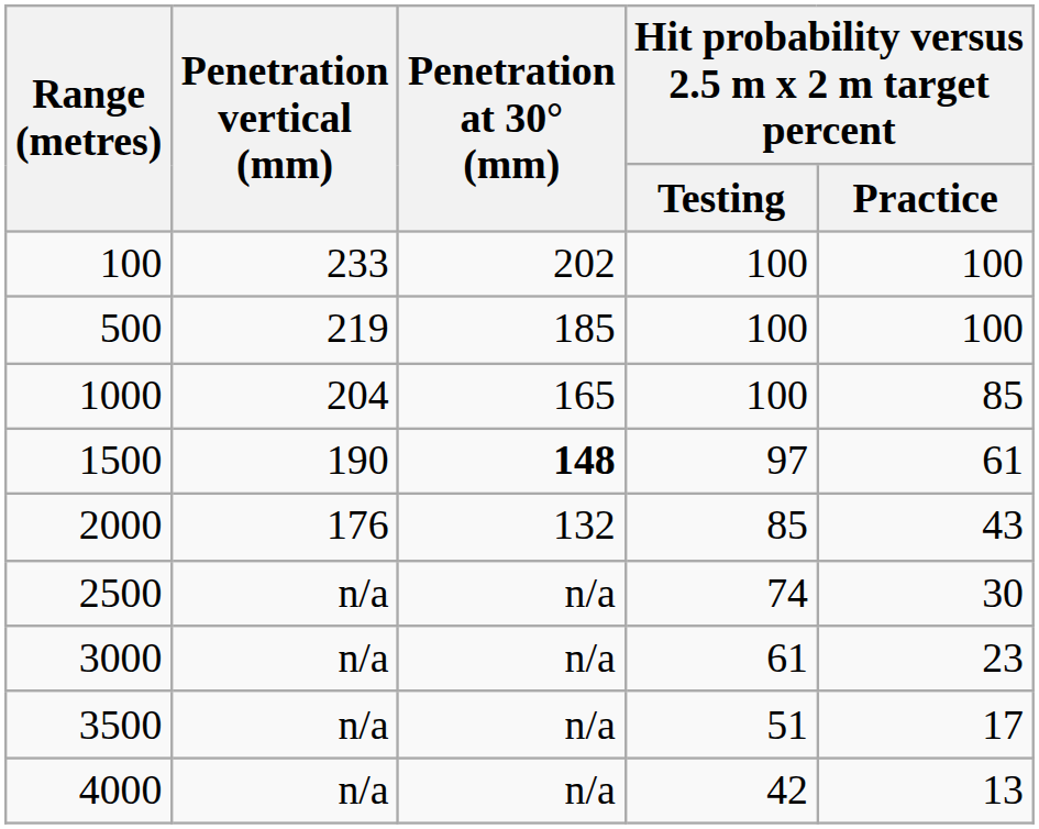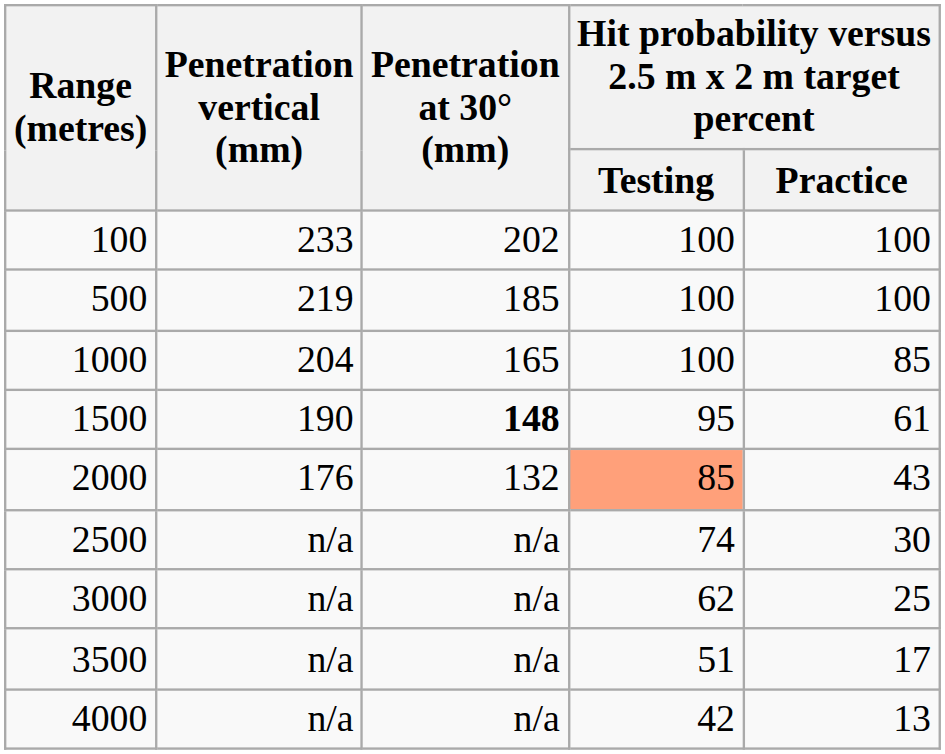 <table class=wikitable style="text-align:right;">
 <tr>
 <th rowspan=2>Range <br>(metres)</th>
 <th rowspan=2>Penetration <br>vertical<br>(mm)</th>
 <th rowspan=2>Penetration <br>at 30°<br>(mm)</th>
 <th colspan=2>Hit probability versus<br> 2.5 m x 2 m target<br>percent</th>
 </tr>
 <tr>
 <th>Testing</th>
 <th>Practice</th>
 </tr>
 <tr>
 <td>100</td>
 <td>233</td>
 <td>202</td>
 <td>100</td>
 <td>100</td>
 </tr>
 <tr>
 <td>500</td>
 <td>219</td>
 <td>185</td>
 <td>100</td>
 <td>100</td>
 </tr>
 <tr>
 <td>1000</td>
 <td>204</td>
 <td>165</td>
 <td>100</td>
 <td>85</td>
 </tr>
 <tr>
 <td>1500</td>
 <td>190</td>
 <td><strong>148</strong></td>
-<td>97</td>
+<td>95</td>
 <td>61</td>
 </tr>
 <tr>
 <td>2000</td>
 <td>176</td>
 <td>132</td>
-<td>85</td>
+<td style="background: lightsalmon;">85</td>
 <td>43</td>
 </tr>
 <tr>
 <td>2500</td>
 <td>n/a</td>
 <td>n/a</td>
 <td>74</td>
 <td>30</td>
 </tr>
 <tr>
 <td>3000</td>
 <td>n/a</td>
 <td>n/a</td>
-<td>61</td>
-<td>23</td>
+<td>62</td>
+<td>25</td>
 </tr>
 <tr>
 <td>3500</td>
 <td>n/a</td>
 <td>n/a</td>
 <td>51</td>
 <td>17</td>
 </tr>
 <tr>
 <td>4000</td>
 <td>n/a</td>
 <td>n/a</td>
 <td>42</td>
 <td>13</td>
 </tr>
 </table>
